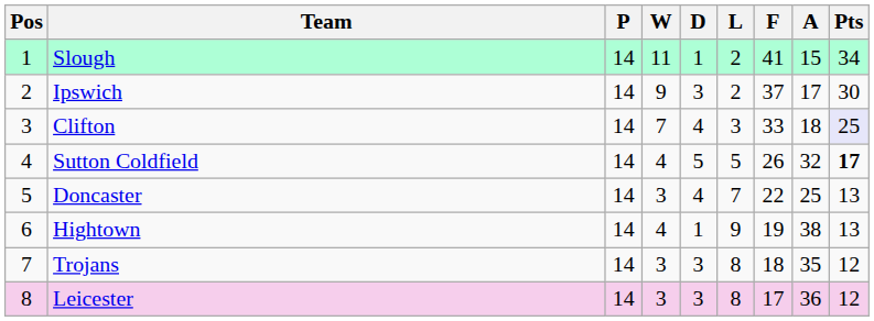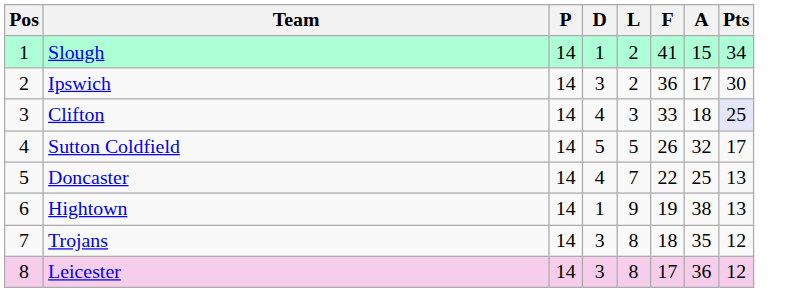 <table class="wikitable" style="font-size: 100%">
 <tr>
 <th width=20>Pos</th>
 <th width=400>Team</th>
 <th width=20>P</th>
-<th width=20>W</th>
 <th width=20>D</th>
 <th width=20>L</th>
 <th width=20>F</th>
 <th width=20>A</th>
 <th width=20>Pts</th>
 </tr>
 <tr align=center style="background: #ADFFD6;">
 <td>1</td>
 <td align="left"><a href='#'>Slough</a></td>
 <td>14</td>
-<td>11</td>
 <td>1</td>
 <td>2</td>
 <td>41</td>
 <td>15</td>
 <td>34</td>
 </tr>
 <tr align=center>
 <td>2</td>
 <td align="left"><a href='#'>Ipswich</a></td>
 <td>14</td>
-<td>9</td>
 <td>3</td>
 <td>2</td>
-<td>37</td>
+<td>36</td>
 <td>17</td>
 <td>30</td>
 </tr>
 <tr align=center>
 <td>3</td>
 <td align="left"><a href='#'>Clifton</a></td>
 <td>14</td>
-<td>7</td>
 <td>4</td>
 <td>3</td>
 <td>33</td>
 <td>18</td>
 <td style="background: lavender;">25</td>
 </tr>
 <tr align=center>
 <td>4</td>
 <td align="left"><a href='#'>Sutton Coldfield</a></td>
 <td>14</td>
-<td>4</td>
 <td>5</td>
 <td>5</td>
 <td>26</td>
 <td>32</td>
-<td><strong>17</strong></td>
+<td>17</td>
 </tr>
 <tr align=center>
 <td>5</td>
 <td align="left"><a href='#'>Doncaster</a></td>
 <td>14</td>
-<td>3</td>
 <td>4</td>
 <td>7</td>
 <td>22</td>
 <td>25</td>
 <td>13</td>
 </tr>
 <tr align=center>
 <td>6</td>
 <td align="left"><a href='#'>Hightown</a></td>
 <td>14</td>
-<td>4</td>
 <td>1</td>
 <td>9</td>
 <td>19</td>
 <td>38</td>
 <td>13</td>
 </tr>
 <tr align=center>
 <td>7</td>
 <td align="left"><a href='#'>Trojans</a></td>
 <td>14</td>
 <td>3</td>
-<td>3</td>
 <td>8</td>
 <td>18</td>
 <td>35</td>
 <td>12</td>
 </tr>
 <tr align=center style="background: #F6CEEC;">
 <td>8</td>
 <td align="left"><a href='#'>Leicester</a></td>
 <td>14</td>
 <td>3</td>
-<td>3</td>
 <td>8</td>
 <td>17</td>
 <td>36</td>
 <td>12</td>
 </tr>
 </table>
